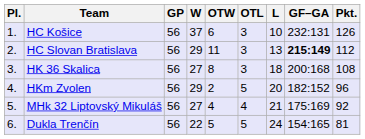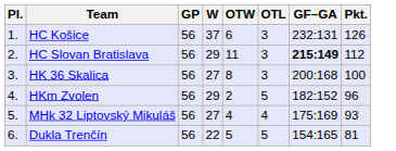 <table class="wikitable">
 <tr>
 <th>Pl.</th>
 <th>Team</th>
 <th>GP</th>
 <th>W</th>
 <th>OTW</th>
 <th>OTL</th>
-<th>L</th>
 <th>GF–GA</th>
 <th>Pkt.</th>
 </tr>
 <tr bgcolor="#e6e6fa">
 <td>1.</td>
 <td><a href='#'>HC Košice</a></td>
 <td>56</td>
 <td>37</td>
 <td>6</td>
 <td>3</td>
-<td>10</td>
 <td>232:131</td>
 <td>126</td>
 </tr>
 <tr bgcolor="#e6e6fa">
 <td>2.</td>
 <td><a href='#'>HC Slovan Bratislava</a></td>
 <td>56</td>
 <td>29</td>
 <td>11</td>
 <td>3</td>
-<td>13</td>
 <td><strong>215:149</strong></td>
 <td>112</td>
 </tr>
 <tr bgcolor="#e6e6fa">
 <td>3.</td>
 <td><a href='#'>HK 36 Skalica</a></td>
 <td>56</td>
 <td>27</td>
 <td>8</td>
 <td>3</td>
-<td>18</td>
 <td>200:168</td>
-<td>108</td>
+<td>100</td>
 </tr>
 <tr bgcolor="#e6e6fa">
 <td>4.</td>
 <td><a href='#'>HKm Zvolen</a></td>
 <td>56</td>
 <td>29</td>
 <td>2</td>
 <td>5</td>
-<td>20</td>
 <td>182:152</td>
 <td>96</td>
 </tr>
 <tr bgcolor="#e6e6fa">
 <td>5.</td>
 <td><a href='#'>MHk 32 Liptovský Mikuláš</a></td>
 <td>56</td>
 <td>27</td>
 <td>4</td>
 <td>4</td>
-<td>21</td>
 <td>175:169</td>
-<td>92</td>
+<td>93</td>
 </tr>
 <tr bgcolor="#e6e6fa">
 <td>6.</td>
 <td><a href='#'>Dukla Trenčín</a></td>
 <td>56</td>
 <td>22</td>
 <td>5</td>
 <td>5</td>
-<td>24</td>
 <td>154:165</td>
 <td>81</td>
 </tr>
 </table>
